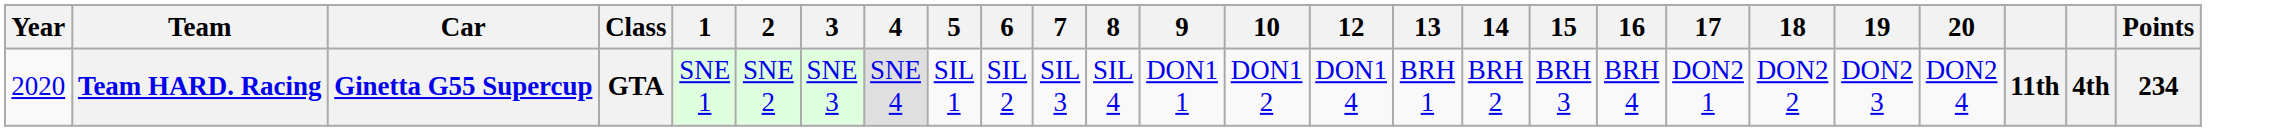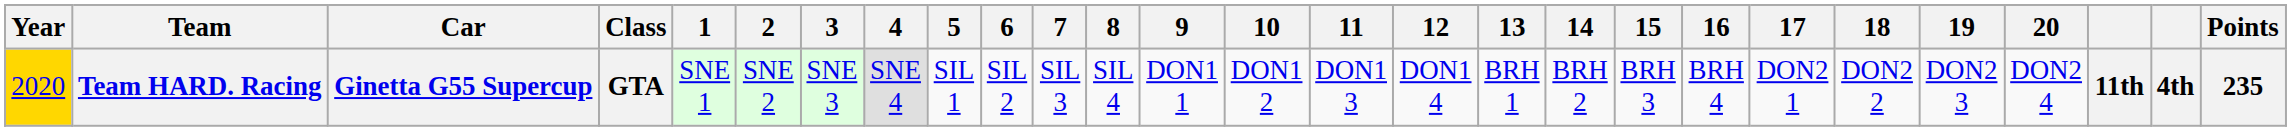 <table class="wikitable" style="text-align:center; font-size:85%">
 <tr>
 <th>Year</th>
 <th>Team</th>
 <th>Car</th>
 <th>Class</th>
 <th>1</th>
 <th>2</th>
 <th>3</th>
 <th>4</th>
 <th>5</th>
 <th>6</th>
 <th>7</th>
 <th>8</th>
 <th>9</th>
 <th>10</th>
+<th>11</th>
 <th>12</th>
 <th>13</th>
 <th>14</th>
 <th>15</th>
 <th>16</th>
 <th>17</th>
 <th>18</th>
 <th>19</th>
 <th>20</th>
 <th></th>
 <th></th>
 <th>Points</th>
 </tr>
 <tr>
-<td><a href='#'>2020</a></td>
+<td style="background: gold;"><a href='#'>2020</a></td>
 <th nowrap><a href='#'>Team HARD. Racing</a></th>
 <th nowrap><a href='#'>Ginetta G55 Supercup</a></th>
 <th align=center><strong><span>GTA</span></strong></th>
 <td style="background:#DFFFDF;"><a href='#'>SNE<br>1</a><br></td>
 <td style="background:#DFFFDF;"><a href='#'>SNE<br>2</a><br></td>
 <td style="background:#DFFFDF;"><a href='#'>SNE<br>3</a><br></td>
 <td style="background:#DFDFDF;"><a href='#'>SNE<br>4</a><br></td>
 <td style="background:#;"><a href='#'>SIL<br>1</a></td>
 <td style="background:#;"><a href='#'>SIL<br>2</a></td>
 <td style="background:#;"><a href='#'>SIL<br>3</a></td>
 <td style="background:#;"><a href='#'>SIL<br>4</a></td>
 <td style="background:#;"><a href='#'>DON1<br>1</a></td>
 <td style="background:#;"><a href='#'>DON1<br>2</a></td>
+<td style="background:#;"><a href='#'>DON1<br>3</a></td>
 <td style="background:#;"><a href='#'>DON1<br>4</a></td>
 <td style="background:#;"><a href='#'>BRH<br>1</a></td>
 <td style="background:#;"><a href='#'>BRH<br>2</a></td>
 <td style="background:#;"><a href='#'>BRH<br>3</a></td>
 <td style="background:#;"><a href='#'>BRH<br>4</a></td>
 <td style="background:#;"><a href='#'>DON2<br>1</a></td>
 <td style="background:#;"><a href='#'>DON2<br>2</a></td>
 <td style="background:#;"><a href='#'>DON2<br>3</a></td>
 <td style="background:#;"><a href='#'>DON2<br>4</a></td>
 <th>11th</th>
 <th>4th</th>
-<th>234</th>
+<th>235</th>
 </tr>
 </table>
